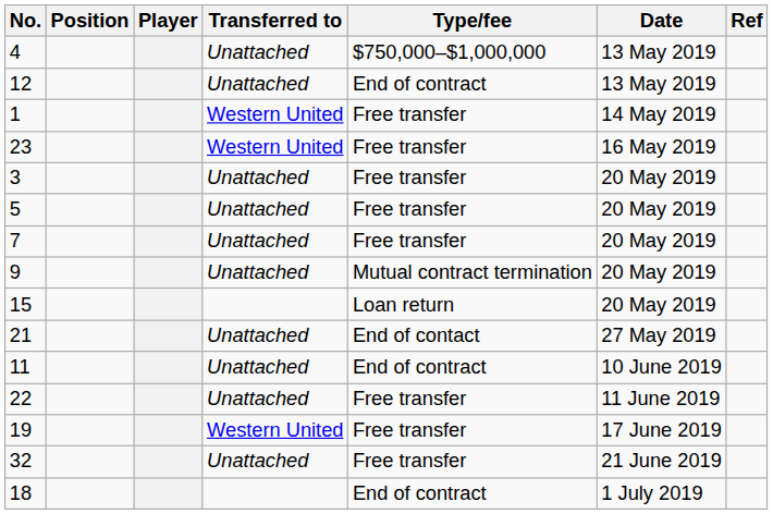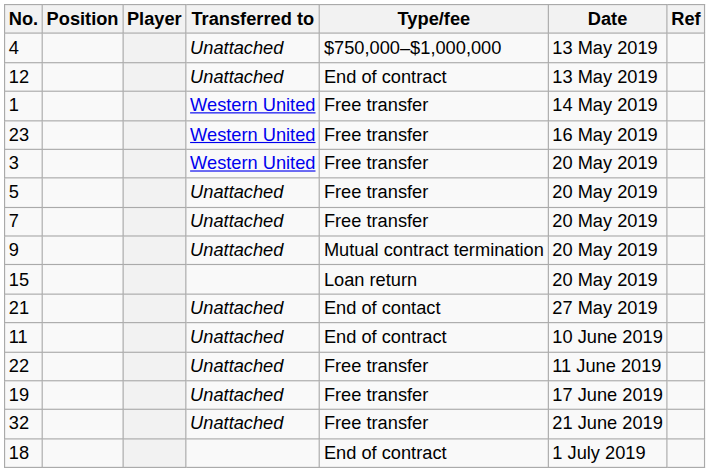 <table class="wikitable plainrowheaders sortable" style="text-align:center; text-align:left">
 <tr>
 <th scope="col">No.</th>
 <th scope="col">Position</th>
 <th scope="col">Player</th>
 <th scope="col">Transferred to</th>
 <th scope="col">Type/fee</th>
 <th scope="col">Date</th>
 <th scope="col" class="unsortable">Ref</th>
 </tr>
 <tr>
 <td>4</td>
 <td></td>
 <th scope="row"></th>
 <td><em>Unattached</em></td>
 <td>$750,000–$1,000,000</td>
 <td>13 May 2019</td>
 <td></td>
 </tr>
 <tr>
 <td>12</td>
 <td></td>
 <th scope="row"></th>
 <td><em>Unattached</em></td>
 <td>End of contract</td>
 <td>13 May 2019</td>
 <td></td>
 </tr>
 <tr>
 <td>1</td>
 <td></td>
 <th scope="row"></th>
 <td><a href='#'>Western United</a></td>
 <td>Free transfer</td>
 <td>14 May 2019</td>
 <td></td>
 </tr>
 <tr>
 <td>23</td>
 <td></td>
 <th scope="row"></th>
 <td><a href='#'>Western United</a></td>
 <td>Free transfer</td>
 <td>16 May 2019</td>
 <td></td>
 </tr>
 <tr>
 <td>3</td>
 <td></td>
 <th scope="row"></th>
-<td><em>Unattached</em></td>
+<td><a href='#'>Western United</a></td>
 <td>Free transfer</td>
 <td>20 May 2019</td>
 <td></td>
 </tr>
 <tr>
 <td>5</td>
 <td></td>
 <th scope="row"></th>
 <td><em>Unattached</em></td>
 <td>Free transfer</td>
 <td>20 May 2019</td>
 <td></td>
 </tr>
 <tr>
 <td>7</td>
 <td></td>
 <th scope="row"></th>
 <td><em>Unattached</em></td>
 <td>Free transfer</td>
 <td>20 May 2019</td>
 <td></td>
 </tr>
 <tr>
 <td>9</td>
 <td></td>
 <th scope="row"></th>
 <td><em>Unattached</em></td>
 <td>Mutual contract termination</td>
 <td>20 May 2019</td>
 <td></td>
 </tr>
 <tr>
 <td>15</td>
 <td></td>
 <th scope="row"></th>
 <td></td>
 <td>Loan return</td>
 <td>20 May 2019</td>
 <td></td>
 </tr>
 <tr>
 <td>21</td>
 <td></td>
 <th scope="row"></th>
 <td><em>Unattached</em></td>
 <td>End of contact</td>
 <td>27 May 2019</td>
 <td></td>
 </tr>
 <tr>
 <td>11</td>
 <td></td>
 <th scope="row"></th>
 <td><em>Unattached</em></td>
 <td>End of contract</td>
 <td>10 June 2019</td>
 <td></td>
 </tr>
 <tr>
 <td>22</td>
 <td></td>
 <th scope="row"></th>
 <td><em>Unattached</em></td>
 <td>Free transfer</td>
 <td>11 June 2019</td>
 <td></td>
 </tr>
 <tr>
 <td>19</td>
 <td></td>
 <th scope="row"></th>
-<td><a href='#'>Western United</a></td>
+<td><em>Unattached</em></td>
 <td>Free transfer</td>
 <td>17 June 2019</td>
 <td></td>
 </tr>
 <tr>
 <td>32</td>
 <td></td>
 <th scope="row"></th>
 <td><em>Unattached</em></td>
 <td>Free transfer</td>
 <td>21 June 2019</td>
 <td></td>
 </tr>
 <tr>
 <td>18</td>
 <td></td>
 <th scope="row"></th>
 <td></td>
 <td>End of contract</td>
 <td>1 July 2019</td>
 <td></td>
 </tr>
 </table>
